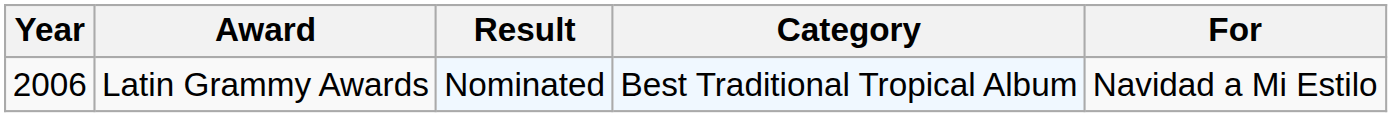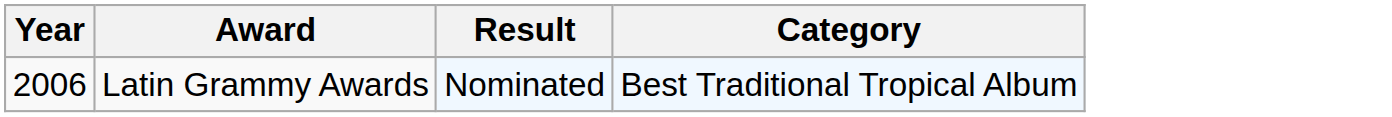 <table class="wikitable">
 <tr>
 <th>Year</th>
 <th>Award</th>
 <th>Result</th>
 <th>Category</th>
-<th>For</th>
 </tr>
 <tr>
 <td>2006</td>
 <td>Latin Grammy Awards</td>
 <td bgcolor="#F0F8FF">Nominated</td>
 <td bgcolor="#F0F8FF">Best Traditional Tropical Album</td>
-<td>Navidad a Mi Estilo</td>
 </tr>
 </table>
